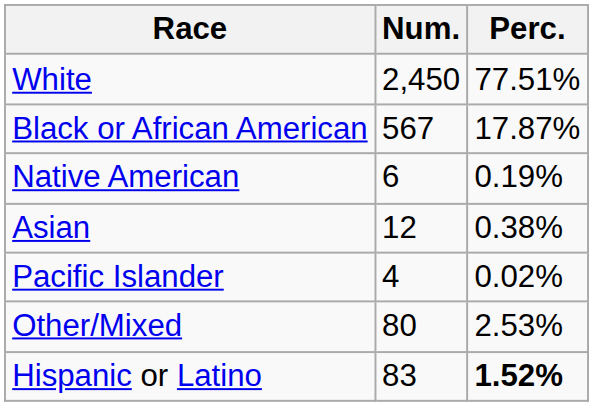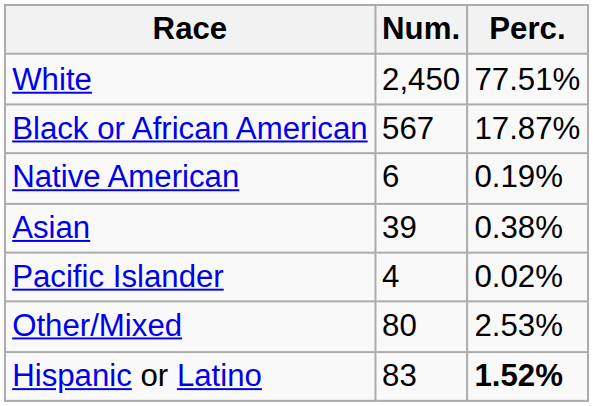 <table class="wikitable">
 <tr>
 <th>Race</th>
 <th>Num.</th>
 <th>Perc.</th>
 </tr>
 <tr>
 <td><a href='#'>White</a></td>
 <td>2,450</td>
 <td>77.51%</td>
 </tr>
 <tr>
 <td><a href='#'>Black or African American</a></td>
 <td>567</td>
 <td>17.87%</td>
 </tr>
 <tr>
 <td><a href='#'>Native American</a></td>
 <td>6</td>
 <td>0.19%</td>
 </tr>
 <tr>
 <td><a href='#'>Asian</a></td>
-<td>12</td>
+<td>39</td>
 <td>0.38%</td>
 </tr>
 <tr>
 <td><a href='#'>Pacific Islander</a></td>
 <td>4</td>
 <td>0.02%</td>
 </tr>
 <tr>
 <td><a href='#'>Other/Mixed</a></td>
 <td>80</td>
 <td>2.53%</td>
 </tr>
 <tr>
 <td><a href='#'>Hispanic</a> or <a href='#'>Latino</a></td>
 <td>83</td>
 <td><strong>1.52%</strong></td>
 </tr>
 </table>
